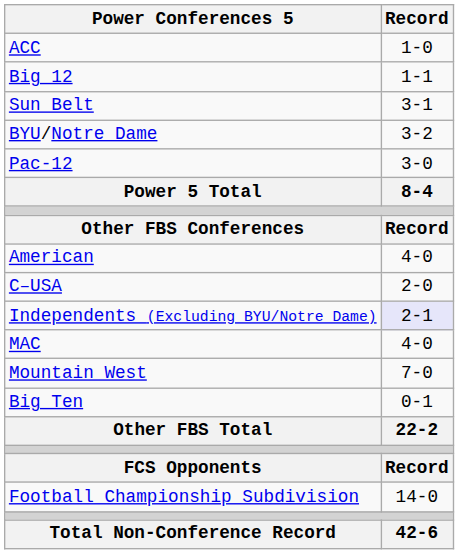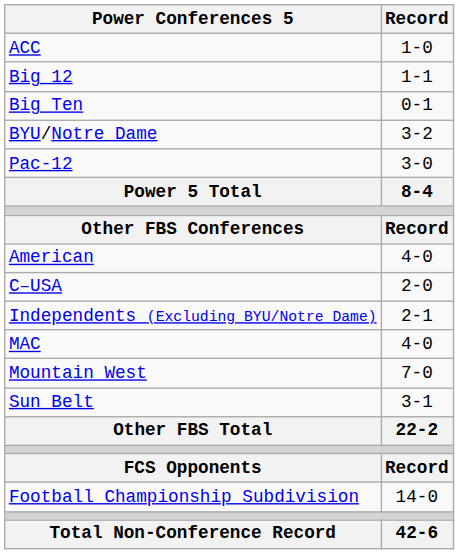 <table class="wikitable">
 <tr>
 <th>Power Conferences 5</th>
 <th>Record</th>
 </tr>
 <tr>
 <td><a href='#'>ACC</a></td>
 <td align=center>1-0</td>
 </tr>
 <tr>
 <td><a href='#'>Big 12</a></td>
 <td align=center>1-1</td>
 </tr>
 <tr>
-<td><a href='#'>Sun Belt</a></td>
-<td align=center>3-1</td>
+<td><a href='#'>Big Ten</a></td>
+<td align=center>0-1</td>
 </tr>
 <tr>
 <td><a href='#'>BYU</a>/<a href='#'>Notre Dame</a></td>
 <td align=center>3-2</td>
 </tr>
 <tr>
 <td><a href='#'>Pac-12</a></td>
 <td align=center>3-0</td>
 </tr>
 <tr>
 <th>Power 5 Total</th>
 <th>8-4</th>
 </tr>
 <tr>
 <th colspan="2" style="background:lightgrey;"></th>
 </tr>
 <tr>
 <th>Other FBS Conferences</th>
 <th>Record</th>
 </tr>
 <tr>
 <td><a href='#'>American</a></td>
 <td align=center>4-0</td>
 </tr>
 <tr>
 <td><a href='#'>C–USA</a></td>
 <td align=center>2-0</td>
 </tr>
 <tr>
 <td><a href='#'>Independents <small>(Excluding BYU/Notre Dame)</small></a></td>
-<td align=center style="background: lavender;">2-1</td>
+<td align=center>2-1</td>
 </tr>
 <tr>
 <td><a href='#'>MAC</a></td>
 <td align=center>4-0</td>
 </tr>
 <tr>
 <td><a href='#'>Mountain West</a></td>
 <td align=center>7-0</td>
 </tr>
 <tr>
-<td><a href='#'>Big Ten</a></td>
-<td align=center>0-1</td>
+<td><a href='#'>Sun Belt</a></td>
+<td align=center>3-1</td>
 </tr>
 <tr>
 <th>Other FBS Total</th>
 <th>22-2</th>
 </tr>
 <tr>
 <th colspan="2" style="background:lightgrey;"></th>
 </tr>
 <tr>
 <th>FCS Opponents</th>
 <th>Record</th>
 </tr>
 <tr>
 <td><a href='#'>Football Championship Subdivision</a></td>
 <td align=center>14-0</td>
 </tr>
 <tr>
 <th colspan="2" style="background:lightgrey;"></th>
 </tr>
 <tr>
 <th>Total Non-Conference Record</th>
 <th>42-6</th>
 </tr>
 </table>
